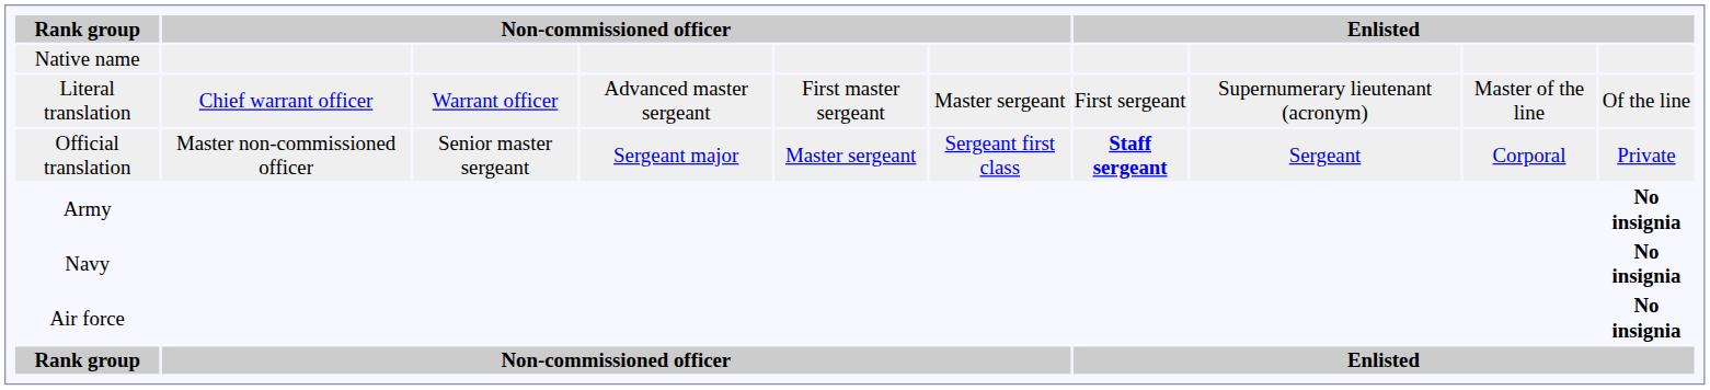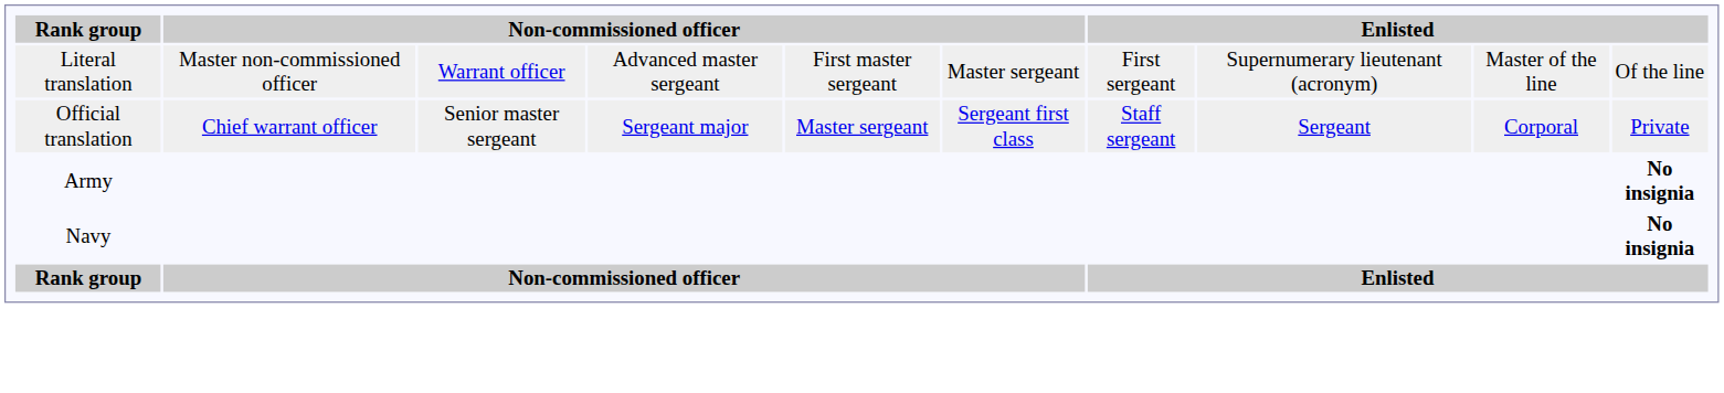 <table style="border:1px solid #8888aa; background-color:#f7f8ff; padding:5px; font-size:95%; margin: 0px 12px 12px 0px;">
 <tr bgcolor=#CCC>
 <th>Rank group</th>
 <th colspan=5>Non-commissioned officer</th>
 <th colspan=4>Enlisted</th>
 </tr>
 <tr style="text-align:center; background:#efefef;">
-<td>Native name</td>
-<td><br></td>
-<td><br></td>
-<td><br></td>
-<td><br></td>
-<td><br></td>
-<td><br></td>
-<td><br></td>
-<td><br></td>
-<td><br></td>
-</tr>
-<tr style="text-align:center; background:#efefef;">
 <td>Literal translation</td>
-<td><a href='#'>Chief warrant officer</a></td>
+<td>Master non-commissioned officer</td>
 <td><a href='#'>Warrant officer</a></td>
 <td>Advanced master sergeant</td>
 <td>First master sergeant</td>
 <td>Master sergeant</td>
 <td>First sergeant</td>
 <td>Supernumerary lieutenant (acronym)</td>
 <td>Master of the line</td>
 <td>Of the line</td>
 </tr>
 <tr style="text-align:center; background:#efefef;">
 <td>Official translation</td>
-<td>Master non-commissioned officer</td>
+<td><a href='#'>Chief warrant officer</a></td>
 <td>Senior master sergeant</td>
 <td><a href='#'>Sergeant major</a></td>
 <td><a href='#'>Master sergeant</a></td>
 <td><a href='#'>Sergeant first class</a></td>
-<td><strong><a href='#'>Staff sergeant</a></strong></td>
+<td><a href='#'>Staff sergeant</a></td>
 <td><a href='#'>Sergeant</a></td>
 <td><a href='#'>Corporal</a></td>
 <td><a href='#'>Private</a></td>
 </tr>
 <tr style="text-align:center;">
 <td>Army</td>
 <td></td>
 <td></td>
 <td></td>
 <td></td>
 <td></td>
 <td></td>
 <td></td>
 <td></td>
 <td><strong>No insignia</strong></td>
 </tr>
 <tr style="text-align:center;">
 <td>Navy</td>
 <td></td>
 <td></td>
 <td></td>
 <td></td>
 <td></td>
 <td></td>
 <td></td>
 <td></td>
 <td><strong>No insignia</strong></td>
 </tr>
-<tr style="text-align:center;">
-<td>Air force</td>
-<td></td>
-<td></td>
-<td></td>
-<td></td>
-<td></td>
-<td></td>
-<td></td>
-<td></td>
-<td><strong>No insignia</strong></td>
-</tr>
 <tr bgcolor=#CCC>
 <th>Rank group</th>
 <th colspan=5>Non-commissioned officer</th>
 <th colspan=4>Enlisted</th>
 </tr>
 </table>
